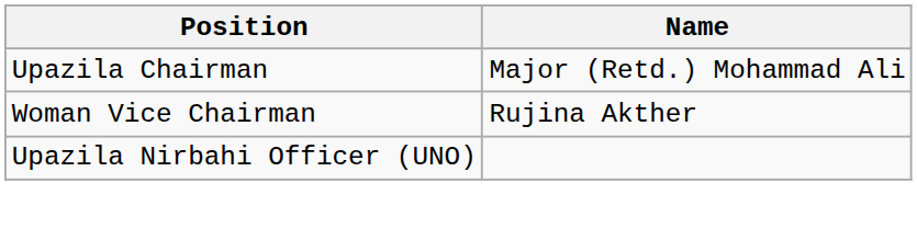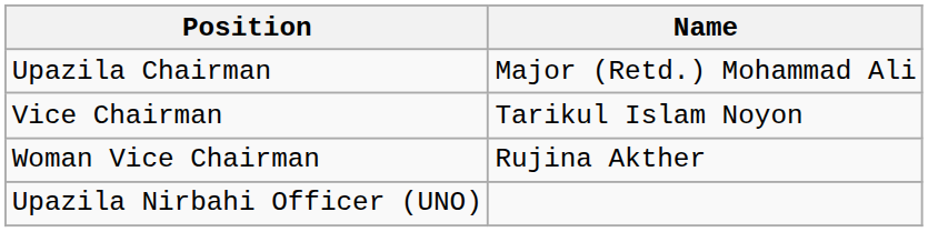 <table class="wikitable">
 <tr>
 <th>Position</th>
 <th>Name</th>
 </tr>
 <tr>
 <td>Upazila Chairman</td>
 <td>Major (Retd.) Mohammad Ali</td>
 </tr>
 <tr>
+<td>Vice Chairman</td>
+<td>Tarikul Islam Noyon</td>
+</tr>
+<tr>
 <td>Woman Vice Chairman</td>
 <td>Rujina Akther</td>
 </tr>
 <tr>
 <td>Upazila Nirbahi Officer (UNO)</td>
 <td></td>
 </tr>
 </table>
